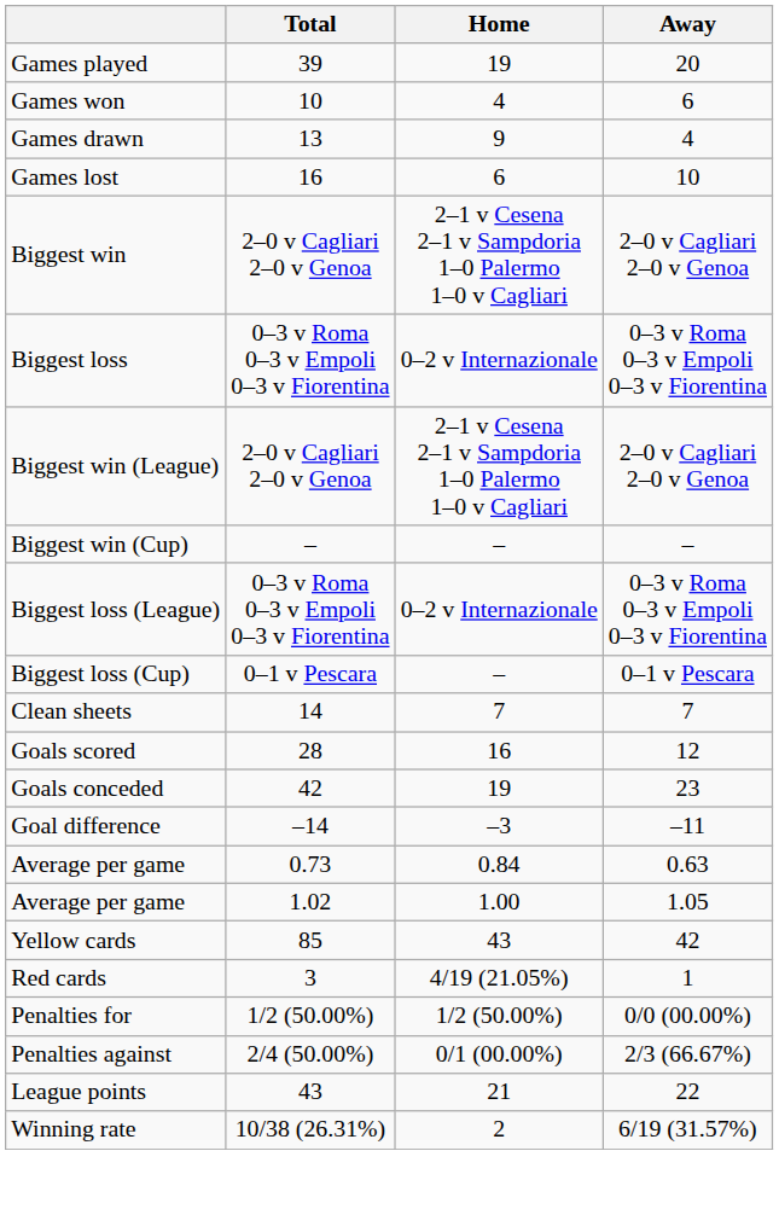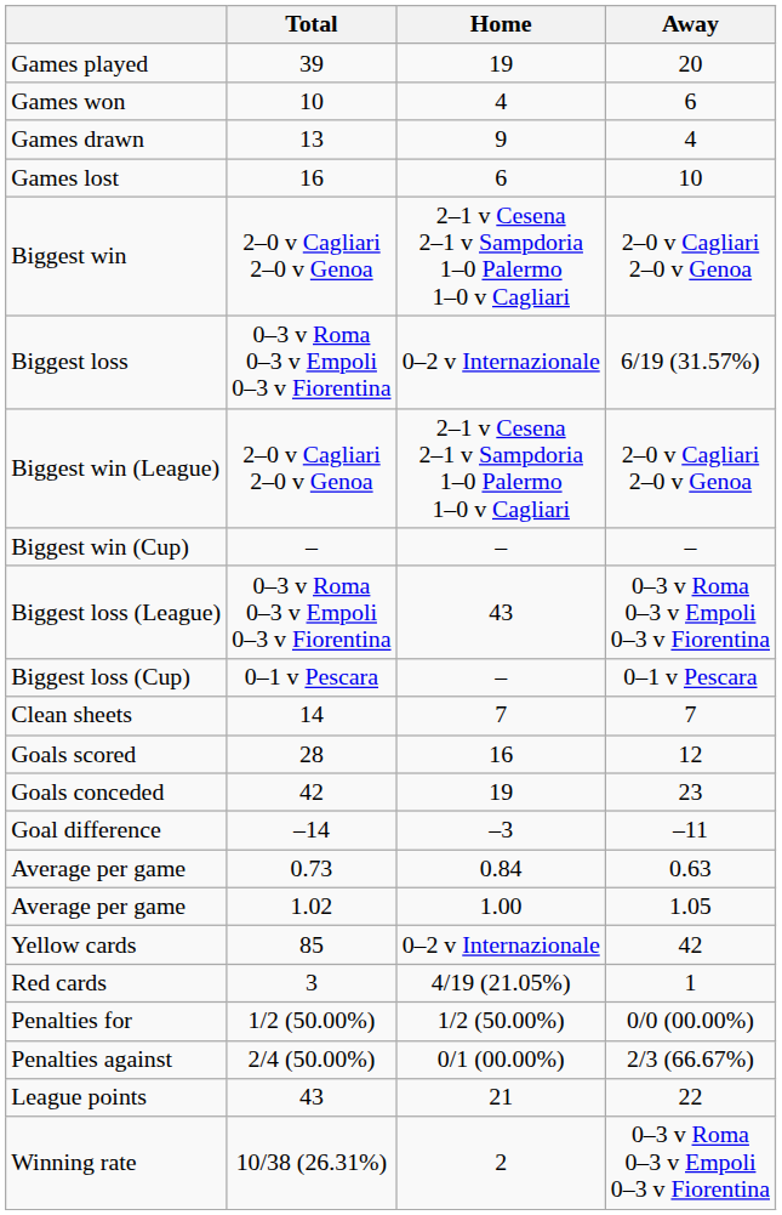 <table class="wikitable" style="text-align: center;">
 <tr>
 <th></th>
 <th>Total</th>
 <th>Home</th>
 <th>Away</th>
 </tr>
 <tr>
 <td align=left>Games played</td>
 <td>39</td>
 <td>19</td>
 <td>20</td>
 </tr>
 <tr>
 <td align=left>Games won</td>
 <td>10</td>
 <td>4</td>
 <td>6</td>
 </tr>
 <tr>
 <td align=left>Games drawn</td>
 <td>13</td>
 <td>9</td>
 <td>4</td>
 </tr>
 <tr>
 <td align=left>Games lost</td>
 <td>16</td>
 <td>6</td>
 <td>10</td>
 </tr>
 <tr>
 <td align=left>Biggest win</td>
 <td>2–0 v <a href='#'>Cagliari</a><br> 2–0 v <a href='#'>Genoa</a></td>
 <td>2–1 v <a href='#'>Cesena</a><br> 2–1 v <a href='#'>Sampdoria</a><br> 1–0 <a href='#'>Palermo</a><br> 1–0 v <a href='#'>Cagliari</a></td>
 <td>2–0 v <a href='#'>Cagliari</a><br> 2–0 v <a href='#'>Genoa</a></td>
 </tr>
 <tr>
 <td align=left>Biggest loss</td>
 <td>0–3 v <a href='#'>Roma</a><br>0–3 v <a href='#'>Empoli</a><br>0–3 v <a href='#'>Fiorentina</a></td>
 <td>0–2 v <a href='#'>Internazionale</a></td>
-<td>0–3 v <a href='#'>Roma</a><br>0–3 v <a href='#'>Empoli</a><br>0–3 v <a href='#'>Fiorentina</a></td>
+<td>6/19 (31.57%)</td>
 </tr>
 <tr>
 <td align=left>Biggest win (League)</td>
 <td>2–0 v <a href='#'>Cagliari</a><br>2–0 v <a href='#'>Genoa</a></td>
 <td>2–1 v <a href='#'>Cesena</a><br>2–1 v <a href='#'>Sampdoria</a><br>1–0 <a href='#'>Palermo</a><br>1–0 v <a href='#'>Cagliari</a></td>
 <td>2–0 v <a href='#'>Cagliari</a><br> 2–0 v <a href='#'>Genoa</a></td>
 </tr>
 <tr>
 <td align=left>Biggest win (Cup)</td>
 <td>–</td>
 <td>–</td>
 <td>–</td>
 </tr>
 <tr>
 <td align=left>Biggest loss (League)</td>
 <td>0–3 v <a href='#'>Roma</a><br>0–3 v <a href='#'>Empoli</a><br> 0–3 v <a href='#'>Fiorentina</a></td>
-<td>0–2 v <a href='#'>Internazionale</a></td>
+<td>43</td>
 <td>0–3 v <a href='#'>Roma</a><br>0–3 v <a href='#'>Empoli</a><br>0–3 v <a href='#'>Fiorentina</a></td>
 </tr>
 <tr>
 <td align=left>Biggest loss (Cup)</td>
 <td>0–1 v <a href='#'>Pescara</a></td>
 <td>–</td>
 <td>0–1 v <a href='#'>Pescara</a></td>
 </tr>
 <tr>
 <td align=left>Clean sheets</td>
 <td>14</td>
 <td>7</td>
 <td>7</td>
 </tr>
 <tr>
 <td align=left>Goals scored</td>
 <td>28</td>
 <td>16</td>
 <td>12</td>
 </tr>
 <tr>
 <td align=left>Goals conceded</td>
 <td>42</td>
 <td>19</td>
 <td>23</td>
 </tr>
 <tr>
 <td align=left>Goal difference</td>
 <td>–14</td>
 <td>–3</td>
 <td>–11</td>
 </tr>
 <tr>
 <td align=left>Average  per game</td>
 <td>0.73</td>
 <td>0.84</td>
 <td>0.63</td>
 </tr>
 <tr>
 <td align=left>Average  per game</td>
 <td>1.02</td>
 <td>1.00</td>
 <td>1.05</td>
 </tr>
 <tr>
 <td align=left>Yellow cards</td>
 <td>85</td>
-<td>43</td>
+<td>0–2 v <a href='#'>Internazionale</a></td>
 <td>42</td>
 </tr>
 <tr>
 <td align=left>Red cards</td>
 <td>3</td>
 <td>4/19 (21.05%)</td>
 <td>1</td>
 </tr>
 <tr>
 <td align=left>Penalties for</td>
 <td>1/2 (50.00%)</td>
 <td>1/2 (50.00%)</td>
 <td>0/0 (00.00%)</td>
 </tr>
 <tr>
 <td align=left>Penalties against</td>
 <td>2/4 (50.00%)</td>
 <td>0/1 (00.00%)</td>
 <td>2/3 (66.67%)</td>
 </tr>
 <tr>
 <td align=left>League points</td>
 <td>43</td>
 <td>21</td>
 <td>22</td>
 </tr>
 <tr>
 <td align=left>Winning rate</td>
 <td>10/38 (26.31%)</td>
 <td>2</td>
-<td>6/19 (31.57%)</td>
+<td>0–3 v <a href='#'>Roma</a><br>0–3 v <a href='#'>Empoli</a><br>0–3 v <a href='#'>Fiorentina</a></td>
 </tr>
 <tr>
 </tr>
 </table>
